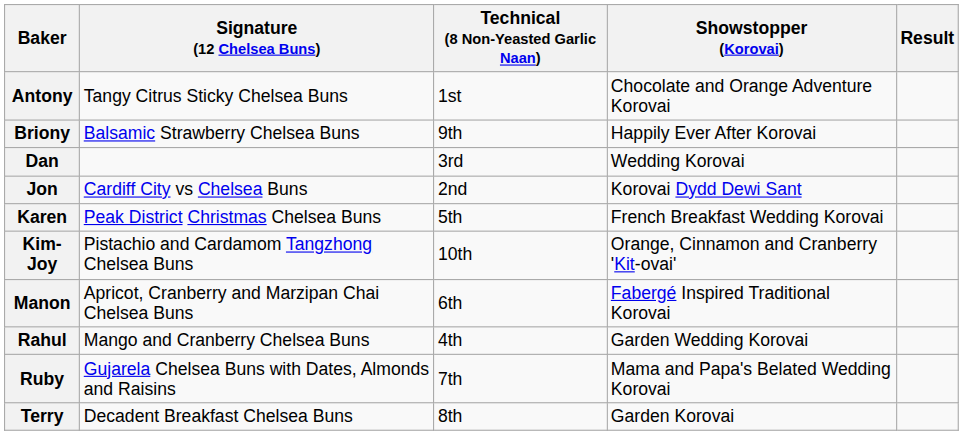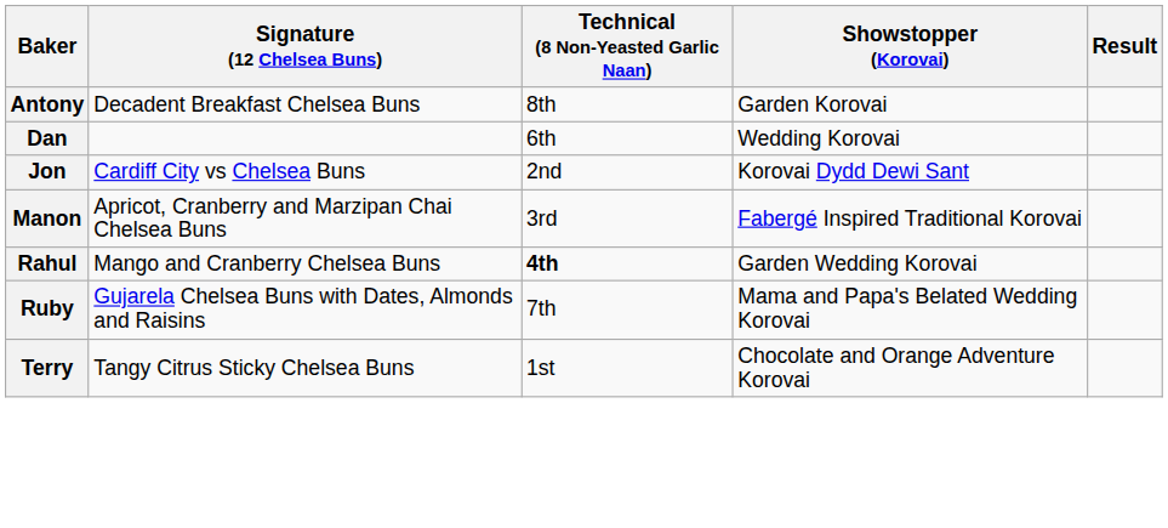 <table class="wikitable sortable col3center sticky-header">
 <tr>
 <th scope="col">Baker</th>
 <th scope="col" class="unsortable">Signature<br><small>(12 <a href='#'>Chelsea Buns</a>)</small></th>
 <th scope="col">Technical<br><small>(8 Non-Yeasted Garlic <a href='#'>Naan</a>)</small></th>
 <th scope="col" class="unsortable">Showstopper<br><small>(<a href='#'>Korovai</a>)</small></th>
 <th scope="col">Result</th>
 </tr>
 <tr>
 <th scope="row">Antony</th>
-<td>Tangy Citrus Sticky Chelsea Buns</td>
-<td>1st</td>
-<td>Chocolate and Orange Adventure Korovai</td>
-<td></td>
-</tr>
-<tr>
-<th scope="row">Briony</th>
-<td><a href='#'>Balsamic</a> Strawberry Chelsea Buns</td>
-<td>9th</td>
-<td>Happily Ever After Korovai</td>
+<td>Decadent Breakfast Chelsea Buns</td>
+<td>8th</td>
+<td>Garden Korovai</td>
 <td></td>
 </tr>
 <tr>
 <th scope="row">Dan</th>
 <td></td>
-<td>3rd</td>
+<td>6th</td>
 <td>Wedding Korovai</td>
 <td></td>
 </tr>
 <tr>
 <th scope="row">Jon</th>
 <td><a href='#'>Cardiff City</a> vs <a href='#'>Chelsea</a> Buns</td>
 <td>2nd</td>
 <td>Korovai <a href='#'>Dydd Dewi Sant</a></td>
 <td></td>
 </tr>
 <tr>
-<th scope="row">Karen</th>
-<td><a href='#'>Peak District</a> <a href='#'>Christmas</a> Chelsea Buns</td>
-<td>5th</td>
-<td>French Breakfast Wedding Korovai</td>
-<td></td>
-</tr>
-<tr>
-<th scope="row">Kim-Joy</th>
-<td>Pistachio and Cardamom <a href='#'>Tangzhong</a> Chelsea Buns</td>
-<td>10th</td>
-<td>Orange, Cinnamon and Cranberry '<a href='#'>Kit</a>-ovai'</td>
-<td></td>
-</tr>
-<tr>
 <th scope="row">Manon</th>
 <td>Apricot, Cranberry and Marzipan Chai Chelsea Buns</td>
-<td>6th</td>
+<td>3rd</td>
 <td><a href='#'>Fabergé</a> Inspired Traditional Korovai</td>
 <td></td>
 </tr>
 <tr>
 <th scope="row">Rahul</th>
 <td>Mango and Cranberry Chelsea Buns</td>
-<td>4th</td>
+<td><strong>4th</strong></td>
 <td>Garden Wedding Korovai</td>
 <td></td>
 </tr>
 <tr>
 <th scope="row">Ruby</th>
 <td><a href='#'>Gujarela</a> Chelsea Buns with Dates, Almonds and Raisins</td>
 <td>7th</td>
 <td>Mama and Papa's Belated Wedding Korovai</td>
 <td></td>
 </tr>
 <tr>
 <th scope="row">Terry</th>
-<td>Decadent Breakfast Chelsea Buns</td>
-<td>8th</td>
-<td>Garden Korovai</td>
+<td>Tangy Citrus Sticky Chelsea Buns</td>
+<td>1st</td>
+<td>Chocolate and Orange Adventure Korovai</td>
 <td></td>
 </tr>
 </table>
